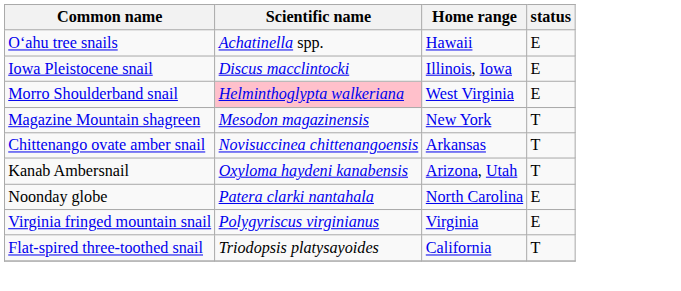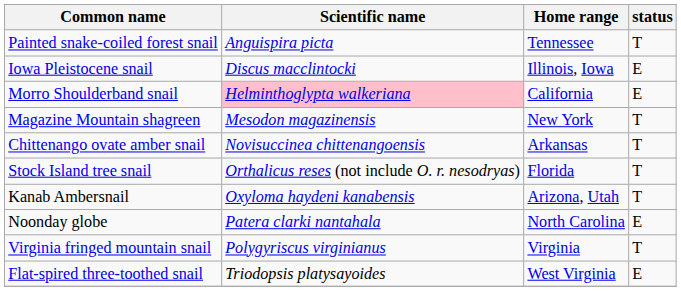 <table class="wikitable sortable">
 <tr>
 <th>Common name</th>
 <th>Scientific name</th>
 <th>Home range</th>
 <th>status</th>
 </tr>
 <tr>
-<td><a href='#'>Oʻahu tree snails</a></td>
-<td><em><a href='#'>Achatinella</a></em> spp.</td>
-<td><a href='#'>Hawaii</a></td>
-<td>E</td>
+<td><a href='#'>Painted snake-coiled forest snail</a></td>
+<td><em><a href='#'>Anguispira picta</a></em></td>
+<td><a href='#'>Tennessee</a></td>
+<td>T</td>
 </tr>
 <tr>
 <td><a href='#'>Iowa Pleistocene snail</a></td>
 <td><em><a href='#'>Discus macclintocki</a></em></td>
 <td><a href='#'>Illinois</a>, <a href='#'>Iowa</a></td>
 <td>E</td>
 </tr>
 <tr>
 <td><a href='#'>Morro Shoulderband snail</a></td>
 <td style="background: pink;"><em><a href='#'>Helminthoglypta walkeriana</a></em></td>
-<td><a href='#'>West Virginia</a></td>
+<td><a href='#'>California</a></td>
 <td>E</td>
 </tr>
 <tr>
 <td><a href='#'>Magazine Mountain shagreen</a></td>
 <td><em><a href='#'>Mesodon magazinensis</a></em></td>
 <td><a href='#'>New York</a></td>
 <td>T</td>
 </tr>
 <tr>
 <td><a href='#'>Chittenango ovate amber snail</a></td>
 <td><em><a href='#'>Novisuccinea chittenangoensis</a></em></td>
 <td><a href='#'>Arkansas</a></td>
+<td>T</td>
+</tr>
+<tr>
+<td><a href='#'>Stock Island tree snail</a></td>
+<td><em><a href='#'>Orthalicus reses</a></em> (not include <em>O. r. nesodryas</em>)</td>
+<td><a href='#'>Florida</a></td>
 <td>T</td>
 </tr>
 <tr>
 <td>Kanab Ambersnail</td>
 <td><em><a href='#'>Oxyloma haydeni kanabensis</a></em></td>
 <td><a href='#'>Arizona</a>, <a href='#'>Utah</a></td>
 <td>T</td>
 </tr>
 <tr>
 <td>Noonday globe</td>
 <td><em><a href='#'>Patera clarki nantahala</a></em></td>
 <td><a href='#'>North Carolina</a></td>
 <td>E</td>
 </tr>
 <tr>
 <td><a href='#'>Virginia fringed mountain snail</a></td>
 <td><em><a href='#'>Polygyriscus virginianus</a></em></td>
 <td><a href='#'>Virginia</a></td>
-<td>E</td>
+<td>T</td>
 </tr>
 <tr>
 <td><a href='#'>Flat-spired three-toothed snail</a></td>
 <td><em>Triodopsis platysayoides</em></td>
-<td><a href='#'>California</a></td>
-<td>T</td>
+<td><a href='#'>West Virginia</a></td>
+<td>E</td>
 </tr>
 <tr>
 </tr>
 </table>
